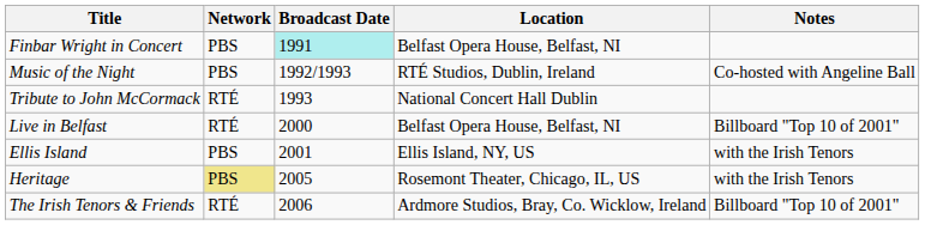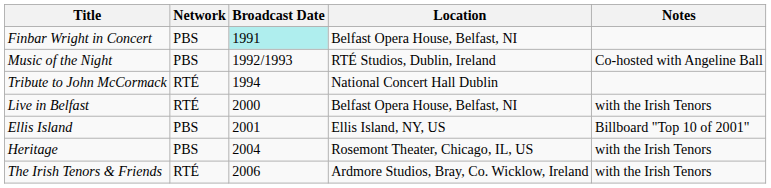 <table class="wikitable">
 <tr>
 <th>Title</th>
 <th>Network</th>
 <th>Broadcast Date</th>
 <th>Location</th>
 <th>Notes</th>
 </tr>
 <tr>
 <td><em>Finbar Wright in Concert</em></td>
 <td>PBS</td>
 <td style="background: paleturquoise;">1991</td>
 <td>Belfast Opera House, Belfast, NI</td>
 <td></td>
 </tr>
 <tr>
 <td><em>Music of the Night</em></td>
 <td>PBS</td>
 <td>1992/1993</td>
 <td>RTÉ Studios, Dublin, Ireland</td>
 <td>Co-hosted with Angeline Ball</td>
 </tr>
 <tr>
 <td><em>Tribute to John McCormack</em></td>
 <td>RTÉ</td>
-<td>1993</td>
+<td>1994</td>
 <td>National Concert Hall Dublin</td>
 <td></td>
 </tr>
 <tr>
 <td><em>Live in Belfast</em></td>
 <td>RTÉ</td>
 <td>2000</td>
 <td>Belfast Opera House, Belfast, NI</td>
-<td>Billboard "Top 10 of 2001"</td>
+<td>with the Irish Tenors</td>
 </tr>
 <tr>
 <td><em>Ellis Island</em></td>
 <td>PBS</td>
 <td>2001</td>
 <td>Ellis Island, NY, US</td>
-<td>with the Irish Tenors</td>
+<td>Billboard "Top 10 of 2001"</td>
 </tr>
 <tr>
 <td><em>Heritage</em></td>
-<td style="background: khaki;">PBS</td>
-<td>2005</td>
+<td>PBS</td>
+<td>2004</td>
 <td>Rosemont Theater, Chicago, IL, US</td>
 <td>with the Irish Tenors</td>
 </tr>
 <tr>
 <td><em>The Irish Tenors & Friends</em></td>
 <td>RTÉ</td>
 <td>2006</td>
 <td>Ardmore Studios, Bray, Co. Wicklow, Ireland</td>
-<td>Billboard "Top 10 of 2001"</td>
+<td>with the Irish Tenors</td>
 </tr>
 </table>
